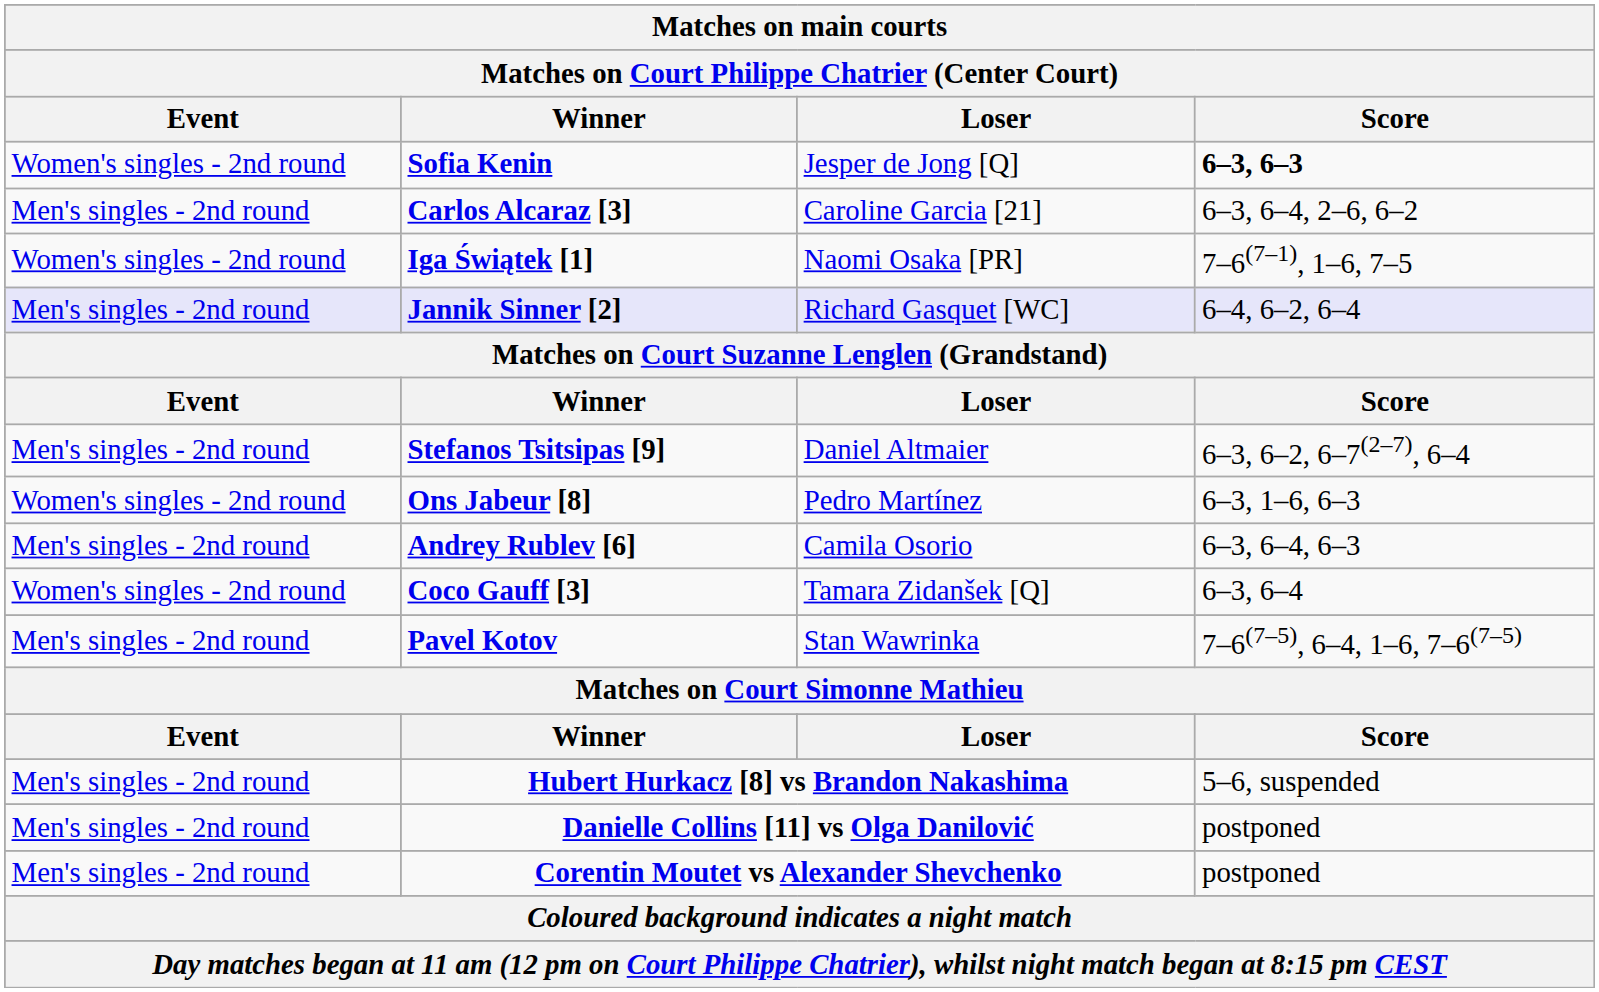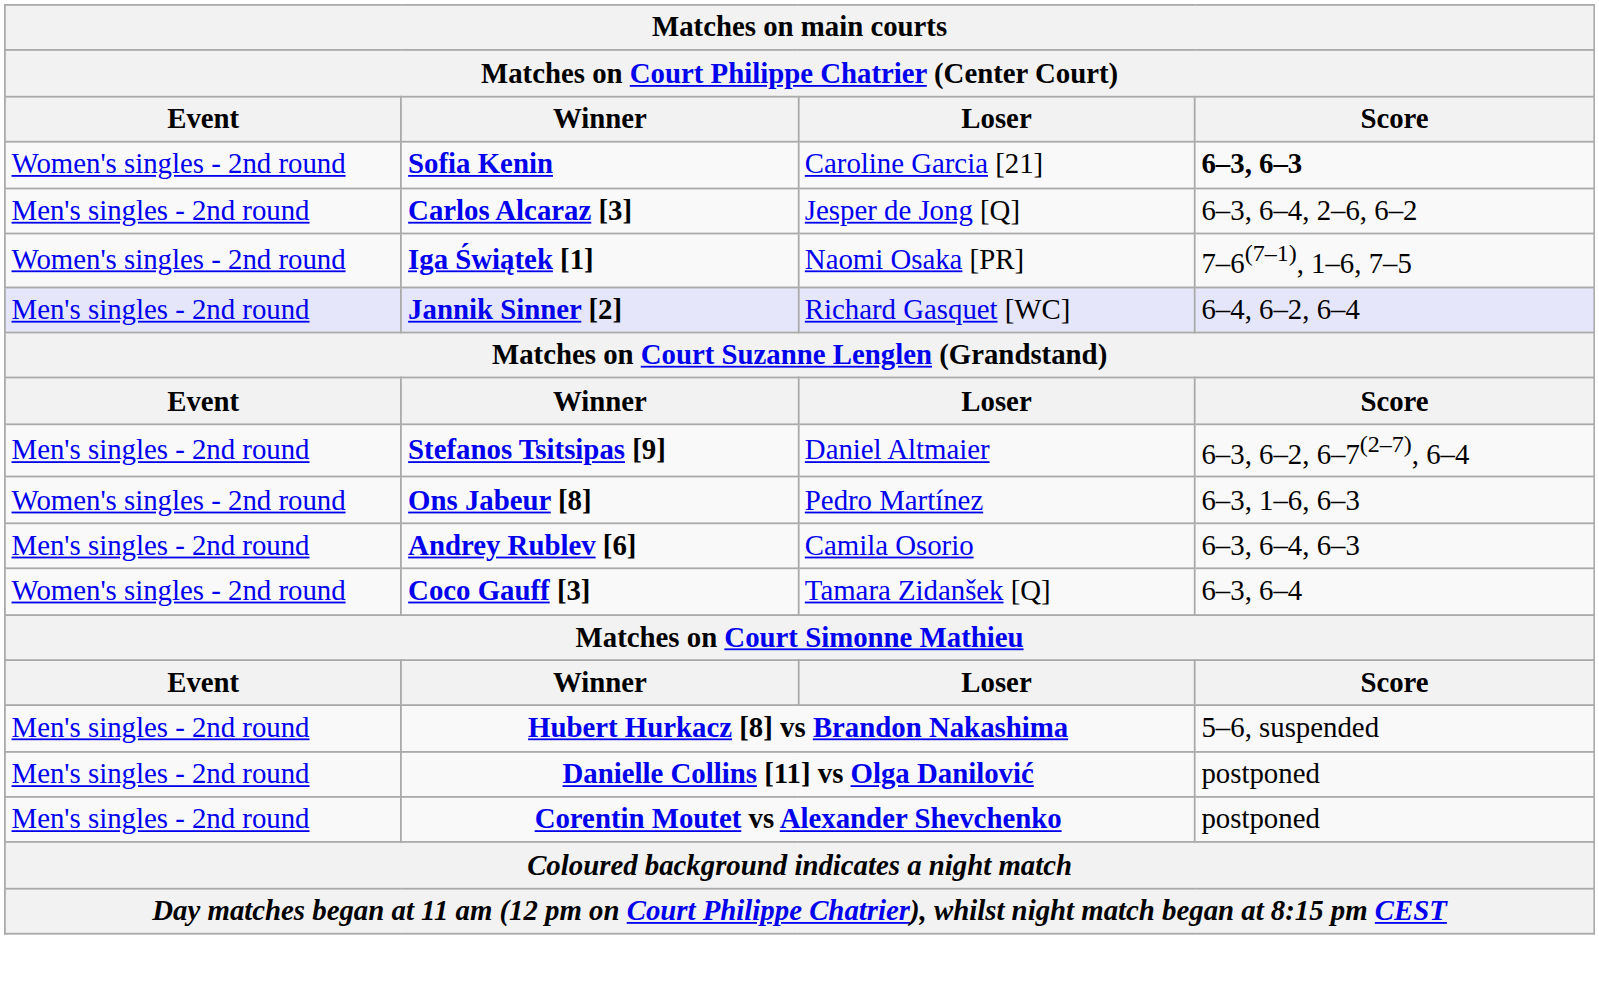 <table class="wikitable" style="margin:auto;">
 <tr>
 <th colspan=4 style=white-space:nowrap>Matches on main courts</th>
 </tr>
 <tr>
 <th colspan=4>Matches on <a href='#'>Court Philippe Chatrier</a> (Center Court)</th>
 </tr>
 <tr>
 <th width=250>Event</th>
 <th width=250>Winner</th>
 <th width=250>Loser</th>
 <th width=250>Score</th>
 </tr>
 <tr>
 <td><a href='#'>Women's singles - 2nd round</a></td>
 <td><strong> <a href='#'>Sofia Kenin</a></strong></td>
-<td> <a href='#'>Jesper de Jong</a> [Q]</td>
+<td> <a href='#'>Caroline Garcia</a> [21]</td>
 <td><strong>6–3, 6–3</strong></td>
 </tr>
 <tr>
 <td><a href='#'>Men's singles - 2nd round</a></td>
 <td><strong> <a href='#'>Carlos Alcaraz</a> [3]</strong></td>
-<td> <a href='#'>Caroline Garcia</a> [21]</td>
+<td> <a href='#'>Jesper de Jong</a> [Q]</td>
 <td>6–3, 6–4, 2–6, 6–2</td>
 </tr>
 <tr>
 <td><a href='#'>Women's singles - 2nd round</a></td>
 <td><strong> <a href='#'>Iga Świątek</a> [1]</strong></td>
 <td> <a href='#'>Naomi Osaka</a> [PR]</td>
 <td>7–6<sup>(7–1)</sup>, 1–6, 7–5</td>
 </tr>
 <tr style="background:lavender">
 <td><a href='#'>Men's singles - 2nd round</a></td>
 <td><strong> <a href='#'>Jannik Sinner</a> [2]</strong></td>
 <td> <a href='#'>Richard Gasquet</a> [WC]</td>
 <td>6–4, 6–2, 6–4</td>
 </tr>
 <tr>
 <th colspan=4>Matches on <a href='#'>Court Suzanne Lenglen</a> (Grandstand)</th>
 </tr>
 <tr>
 <th width=250>Event</th>
 <th width=250>Winner</th>
 <th width=250>Loser</th>
 <th width=250>Score</th>
 </tr>
 <tr>
 <td><a href='#'>Men's singles - 2nd round</a></td>
 <td><strong> <a href='#'>Stefanos Tsitsipas</a> [9]</strong></td>
 <td> <a href='#'>Daniel Altmaier</a></td>
 <td>6–3, 6–2, 6–7<sup>(2–7)</sup>, 6–4</td>
 </tr>
 <tr>
 <td><a href='#'>Women's singles - 2nd round</a></td>
 <td><strong> <a href='#'>Ons Jabeur</a> [8]</strong></td>
 <td> <a href='#'>Pedro Martínez</a></td>
 <td>6–3, 1–6, 6–3</td>
 </tr>
 <tr>
 <td><a href='#'>Men's singles - 2nd round</a></td>
 <td><strong> <a href='#'>Andrey Rublev</a> [6]</strong></td>
 <td> <a href='#'>Camila Osorio</a></td>
 <td>6–3, 6–4, 6–3</td>
 </tr>
 <tr>
 <td><a href='#'>Women's singles - 2nd round</a></td>
 <td><strong> <a href='#'>Coco Gauff</a> [3]</strong></td>
 <td> <a href='#'>Tamara Zidanšek</a> [Q]</td>
 <td>6–3, 6–4</td>
 </tr>
 <tr>
-<td><a href='#'>Men's singles - 2nd round</a></td>
-<td><strong> <a href='#'>Pavel Kotov</a></strong></td>
-<td> <a href='#'>Stan Wawrinka</a></td>
-<td>7–6<sup>(7–5)</sup>, 6–4, 1–6, 7–6<sup>(7–5)</sup></td>
-</tr>
-<tr>
 <th colspan=4>Matches on <a href='#'>Court Simonne Mathieu</a></th>
 </tr>
 <tr>
 <th width=250>Event</th>
 <th width=250>Winner</th>
 <th width=250>Loser</th>
 <th width=250>Score</th>
 </tr>
 <tr>
 <td><a href='#'>Men's singles - 2nd round</a></td>
 <td colspan=2 align=center><strong> <a href='#'>Hubert Hurkacz</a> [8] vs  <a href='#'>Brandon Nakashima</a></strong></td>
 <td>5–6, suspended</td>
 </tr>
 <tr>
 <td><a href='#'>Men's singles - 2nd round</a></td>
 <td colspan=2 align=center><strong> <a href='#'>Danielle Collins</a> [11] vs  <a href='#'>Olga Danilović</a></strong></td>
 <td>postponed</td>
 </tr>
 <tr>
 <td><a href='#'>Men's singles - 2nd round</a></td>
 <td colspan=2 align=center><strong> <a href='#'>Corentin Moutet</a> vs  <a href='#'>Alexander Shevchenko</a></strong></td>
 <td>postponed</td>
 </tr>
 <tr>
 <th colspan=4><em>Coloured background indicates a night match</em></th>
 </tr>
 <tr>
 <th colspan=4><em>Day matches began at 11 am (12 pm on <a href='#'>Court Philippe Chatrier</a>), whilst night match began at 8:15 pm <a href='#'>CEST</a></em></th>
 </tr>
 </table>
